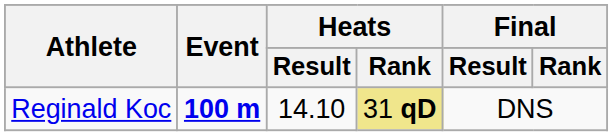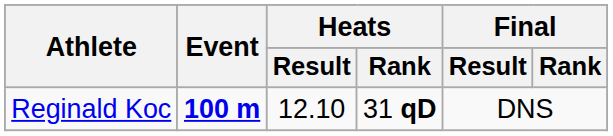 <table class="wikitable" style="font-size:90%">
 <tr>
 <th rowspan=2>Athlete</th>
 <th rowspan=2>Event</th>
 <th colspan=2>Heats</th>
 <th colspan=2>Final</th>
 </tr>
 <tr style="font-size:95%">
 <th>Result</th>
 <th>Rank</th>
 <th>Result</th>
 <th>Rank</th>
 </tr>
 <tr align=center>
 <td align=left><a href='#'>Reginald Koc</a></td>
 <td align=left><strong><a href='#'>100 m</a></strong></td>
-<td>14.10</td>
-<td style="background: khaki;">31 <strong>qD</strong></td>
+<td>12.10</td>
+<td>31 <strong>qD</strong></td>
 <td colspan=2>DNS</td>
 </tr>
 </table>
